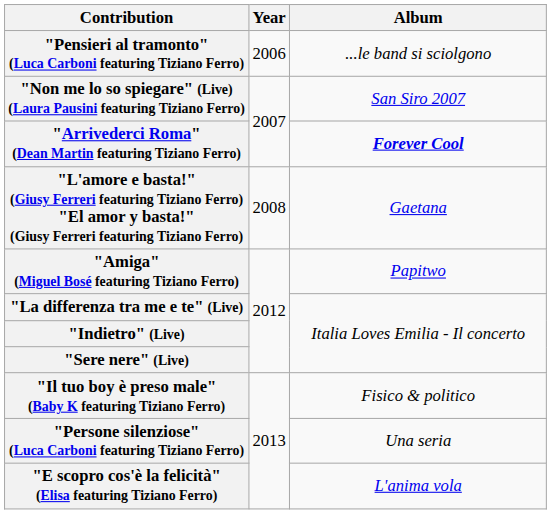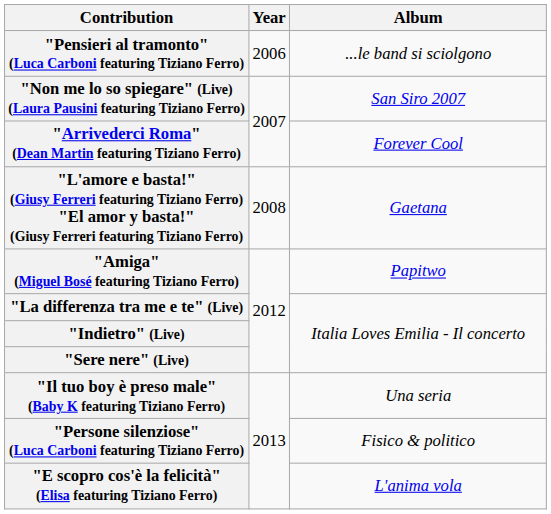 <table class="wikitable plainrowheaders" style="text-align:center;" border="1">
 <tr>
 <th scope="col">Contribution</th>
 <th scope="col">Year</th>
 <th scope="col" style="width:15em;">Album</th>
 </tr>
 <tr>
 <th scope="row">"Pensieri al tramonto"<br><small>(<a href='#'>Luca Carboni</a> featuring Tiziano Ferro)</small></th>
 <td>2006</td>
 <td><em>...le band si sciolgono</em></td>
 </tr>
 <tr>
 <th scope="row">"Non me lo so spiegare" <small>(Live)</small><br><small>(<a href='#'>Laura Pausini</a> featuring Tiziano Ferro)</small></th>
 <td rowspan="2">2007</td>
 <td><em><a href='#'>San Siro 2007</a></em></td>
 </tr>
 <tr>
 <th scope="row">"<a href='#'>Arrivederci Roma</a>"<br><small>(<a href='#'>Dean Martin</a> featuring Tiziano Ferro)</small></th>
-<td><strong><em><a href='#'>Forever Cool</a></em></strong></td>
+<td><em><a href='#'>Forever Cool</a></em></td>
 </tr>
 <tr>
 <th scope="row">"L'amore e basta!"<br><small>(<a href='#'>Giusy Ferreri</a> featuring Tiziano Ferro)</small> <br>"El amor y basta!"<br><small>(Giusy Ferreri featuring Tiziano Ferro)</small></th>
 <td>2008</td>
 <td><em><a href='#'>Gaetana</a></em></td>
 </tr>
 <tr>
 <th scope="row">"Amiga"<br><small>(<a href='#'>Miguel Bosé</a> featuring Tiziano Ferro)</small></th>
 <td rowspan="4">2012</td>
 <td><em><a href='#'>Papitwo</a></em></td>
 </tr>
 <tr>
 <th scope="row">"La differenza tra me e te" <small>(Live)</small></th>
 <td rowspan="3"><em>Italia Loves Emilia - Il concerto</em></td>
 </tr>
 <tr>
 <th scope="row">"Indietro" <small>(Live)</small></th>
 </tr>
 <tr>
 <th scope="row">"Sere nere" <small>(Live)</small></th>
 </tr>
 <tr>
 <th scope="row">"Il tuo boy è preso male"<br><small>(<a href='#'>Baby K</a> featuring Tiziano Ferro)</small></th>
 <td rowspan="3">2013</td>
-<td><em>Fisico & politico</em></td>
+<td><em>Una seria</em></td>
 </tr>
 <tr>
 <th scope="row">"Persone silenziose"<br><small>(<a href='#'>Luca Carboni</a> featuring Tiziano Ferro)</small></th>
-<td><em>Una seria</em></td>
+<td><em>Fisico & politico</em></td>
 </tr>
 <tr>
 <th scope="row">"E scopro cos'è la felicità"<br><small>(<a href='#'>Elisa</a> featuring Tiziano Ferro)</small></th>
 <td><em><a href='#'>L'anima vola</a></em></td>
 </tr>
 </table>
